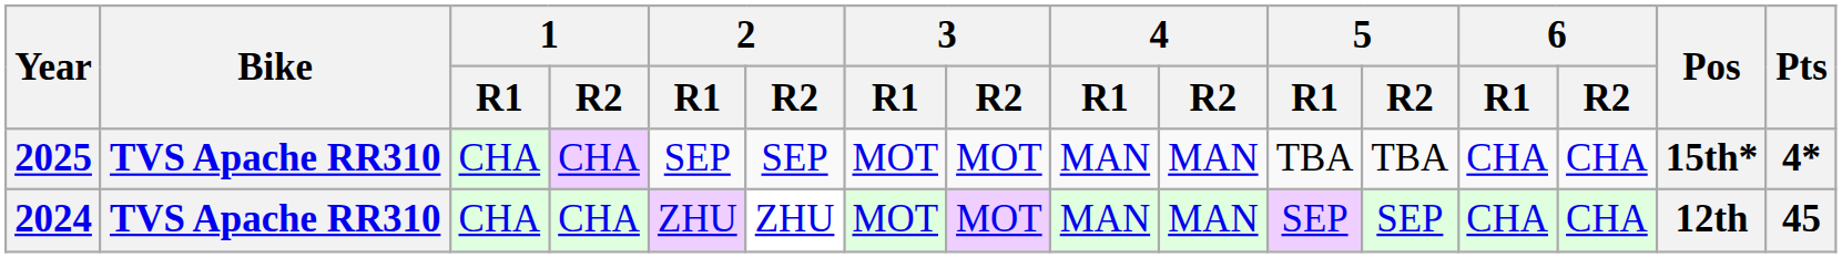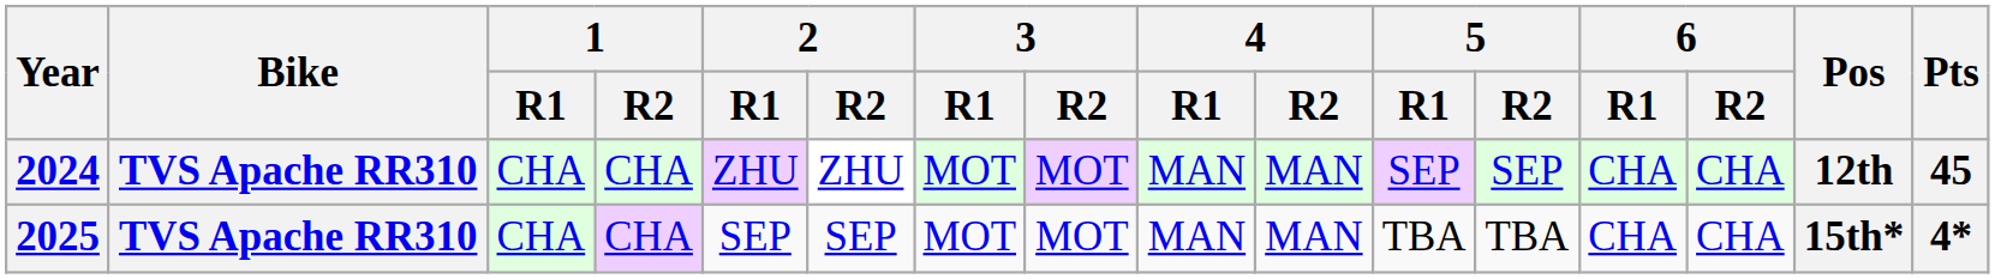 <table class="wikitable" style="text-align:center">
 <tr>
 <th valign="middle" rowspan=2>Year</th>
 <th valign="middle" rowspan=2>Bike</th>
 <th colspan=2>1</th>
 <th colspan=2>2</th>
 <th colspan=2>3</th>
 <th colspan=2>4</th>
 <th colspan=2>5</th>
 <th colspan=2>6</th>
 <th rowspan=2>Pos</th>
 <th rowspan=2>Pts</th>
 </tr>
 <tr>
 <th>R1</th>
 <th>R2</th>
 <th>R1</th>
 <th>R2</th>
 <th>R1</th>
 <th>R2</th>
 <th>R1</th>
 <th>R2</th>
 <th>R1</th>
 <th>R2</th>
 <th>R1</th>
 <th>R2</th>
 </tr>
 <tr>
+<th><a href='#'>2024</a></th>
+<th><a href='#'>TVS Apache RR310</a></th>
+<td style="background:#dfffdf;"><a href='#'>CHA</a><br></td>
+<td style="background:#dfffdf;"><a href='#'>CHA</a><br></td>
+<td style="background:#efcfff;"><a href='#'>ZHU</a><br></td>
+<td style="background:#ffffff;"><a href='#'>ZHU</a><br></td>
+<td style="background:#dfffdf;"><a href='#'>MOT</a><br></td>
+<td style="background:#efcfff;"><a href='#'>MOT</a><br></td>
+<td style="background:#dfffdf;"><a href='#'>MAN</a><br></td>
+<td style="background:#dfffdf;"><a href='#'>MAN</a><br></td>
+<td style="background:#efcfff;"><a href='#'>SEP</a><br></td>
+<td style="background:#dfffdf;"><a href='#'>SEP</a><br></td>
+<td style="background:#dfffdf;"><a href='#'>CHA</a><br></td>
+<td style="background:#dfffdf;"><a href='#'>CHA</a><br></td>
+<th style="background:#;">12th</th>
+<th style="background:#;">45</th>
+</tr>
+<tr>
 <th><a href='#'>2025</a></th>
 <th><a href='#'>TVS Apache RR310</a></th>
 <td style="background:#dfffdf;"><a href='#'>CHA</a><br></td>
 <td style="background:#efcfff;"><a href='#'>CHA</a><br></td>
 <td style="background:#;"><a href='#'>SEP</a><br></td>
 <td style="background:#;"><a href='#'>SEP</a><br></td>
 <td style="background:#;"><a href='#'>MOT</a><br></td>
 <td style="background:#;"><a href='#'>MOT</a><br></td>
 <td style="background:#;"><a href='#'>MAN</a><br></td>
 <td style="background:#;"><a href='#'>MAN</a><br></td>
 <td style="background:#;">TBA<br></td>
 <td style="background:#;">TBA<br></td>
 <td style="background:#;"><a href='#'>CHA</a><br></td>
 <td style="background:#;"><a href='#'>CHA</a><br></td>
 <th style="background:#;">15th*</th>
 <th style="background:#;">4*</th>
 </tr>
-<tr>
-<th><a href='#'>2024</a></th>
-<th><a href='#'>TVS Apache RR310</a></th>
-<td style="background:#dfffdf;"><a href='#'>CHA</a><br></td>
-<td style="background:#dfffdf;"><a href='#'>CHA</a><br></td>
-<td style="background:#efcfff;"><a href='#'>ZHU</a><br></td>
-<td style="background:#ffffff;"><a href='#'>ZHU</a><br></td>
-<td style="background:#dfffdf;"><a href='#'>MOT</a><br></td>
-<td style="background:#efcfff;"><a href='#'>MOT</a><br></td>
-<td style="background:#dfffdf;"><a href='#'>MAN</a><br></td>
-<td style="background:#dfffdf;"><a href='#'>MAN</a><br></td>
-<td style="background:#efcfff;"><a href='#'>SEP</a><br></td>
-<td style="background:#dfffdf;"><a href='#'>SEP</a><br></td>
-<td style="background:#dfffdf;"><a href='#'>CHA</a><br></td>
-<td style="background:#dfffdf;"><a href='#'>CHA</a><br></td>
-<th style="background:#;">12th</th>
-<th style="background:#;">45</th>
-</tr>
 </table>
